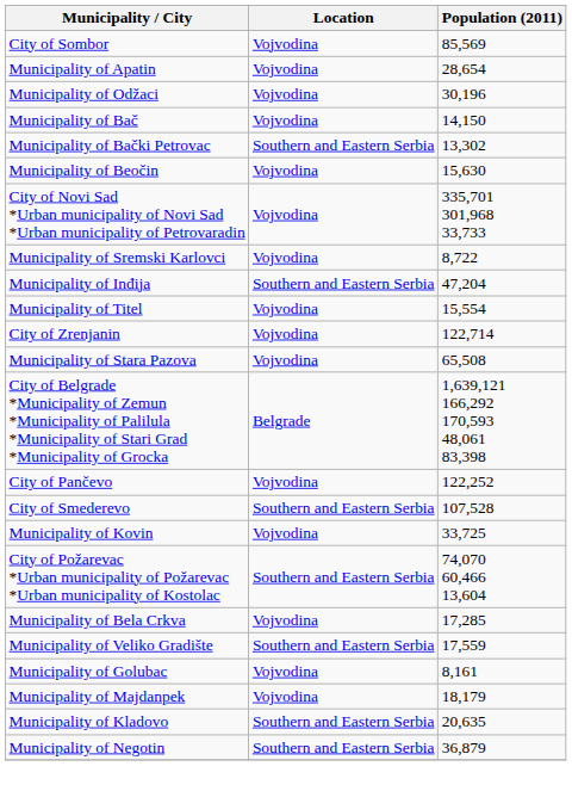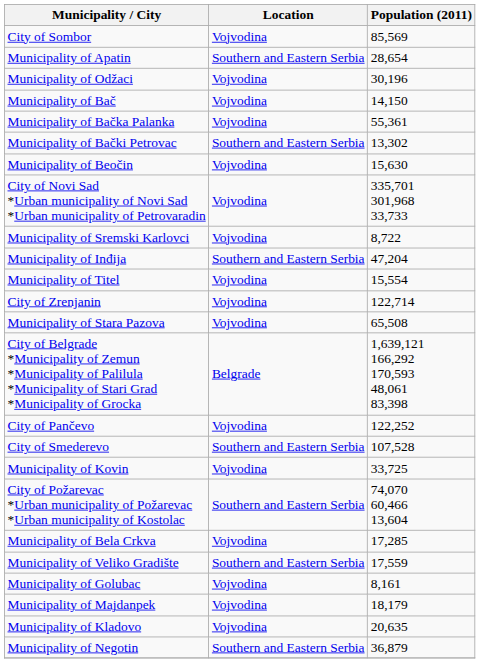 <table class="wikitable">
 <tr>
 <th>Municipality / City</th>
 <th>Location</th>
 <th>Population (2011)</th>
 </tr>
 <tr>
 <td><a href='#'>City of Sombor</a></td>
 <td><a href='#'>Vojvodina</a></td>
 <td>85,569</td>
 </tr>
 <tr>
 <td><a href='#'>Municipality of Apatin</a></td>
-<td><a href='#'>Vojvodina</a></td>
+<td><a href='#'>Southern and Eastern Serbia</a></td>
 <td>28,654</td>
 </tr>
 <tr>
 <td><a href='#'>Municipality of Odžaci</a></td>
 <td><a href='#'>Vojvodina</a></td>
 <td>30,196</td>
 </tr>
 <tr>
 <td><a href='#'>Municipality of Bač</a></td>
 <td><a href='#'>Vojvodina</a></td>
 <td>14,150</td>
+</tr>
+<tr>
+<td><a href='#'>Municipality of Bačka Palanka</a></td>
+<td><a href='#'>Vojvodina</a></td>
+<td>55,361</td>
 </tr>
 <tr>
 <td><a href='#'>Municipality of Bački Petrovac</a></td>
 <td><a href='#'>Southern and Eastern Serbia</a></td>
 <td>13,302</td>
 </tr>
 <tr>
 <td><a href='#'>Municipality of Beočin</a></td>
 <td><a href='#'>Vojvodina</a></td>
 <td>15,630</td>
 </tr>
 <tr>
 <td><a href='#'>City of Novi Sad</a><br>*<a href='#'>Urban municipality of Novi Sad</a><br>*<a href='#'>Urban municipality of Petrovaradin</a></td>
 <td><a href='#'>Vojvodina</a></td>
 <td>335,701<br>301,968<br>33,733</td>
 </tr>
 <tr>
 <td><a href='#'>Municipality of Sremski Karlovci</a></td>
 <td><a href='#'>Vojvodina</a></td>
 <td>8,722</td>
 </tr>
 <tr>
 <td><a href='#'>Municipality of Inđija</a></td>
 <td><a href='#'>Southern and Eastern Serbia</a></td>
 <td>47,204</td>
 </tr>
 <tr>
 <td><a href='#'>Municipality of Titel</a></td>
 <td><a href='#'>Vojvodina</a></td>
 <td>15,554</td>
 </tr>
 <tr>
 <td><a href='#'>City of Zrenjanin</a></td>
 <td><a href='#'>Vojvodina</a></td>
 <td>122,714</td>
 </tr>
 <tr>
 <td><a href='#'>Municipality of Stara Pazova</a></td>
 <td><a href='#'>Vojvodina</a></td>
 <td>65,508</td>
 </tr>
 <tr>
 <td><a href='#'>City of Belgrade</a><br>*<a href='#'>Municipality of Zemun</a><br>*<a href='#'>Municipality of Palilula</a><br>*<a href='#'>Municipality of Stari Grad</a><br>*<a href='#'>Municipality of Grocka</a></td>
 <td><a href='#'>Belgrade</a></td>
 <td>1,639,121<br>166,292<br>170,593<br>48,061<br>83,398</td>
 </tr>
 <tr>
 <td><a href='#'>City of Pančevo</a></td>
 <td><a href='#'>Vojvodina</a></td>
 <td>122,252</td>
 </tr>
 <tr>
 <td><a href='#'>City of Smederevo</a></td>
 <td><a href='#'>Southern and Eastern Serbia</a></td>
 <td>107,528</td>
 </tr>
 <tr>
 <td><a href='#'>Municipality of Kovin</a></td>
 <td><a href='#'>Vojvodina</a></td>
 <td>33,725</td>
 </tr>
 <tr>
 <td><a href='#'>City of Požarevac</a><br>*<a href='#'>Urban municipality of Požarevac</a><br>*<a href='#'>Urban municipality of Kostolac</a></td>
 <td><a href='#'>Southern and Eastern Serbia</a></td>
 <td>74,070<br>60,466<br>13,604</td>
 </tr>
 <tr>
 <td><a href='#'>Municipality of Bela Crkva</a></td>
 <td><a href='#'>Vojvodina</a></td>
 <td>17,285</td>
 </tr>
 <tr>
 <td><a href='#'>Municipality of Veliko Gradište</a></td>
 <td><a href='#'>Southern and Eastern Serbia</a></td>
 <td>17,559</td>
 </tr>
 <tr>
 <td><a href='#'>Municipality of Golubac</a></td>
 <td><a href='#'>Vojvodina</a></td>
 <td>8,161</td>
 </tr>
 <tr>
 <td><a href='#'>Municipality of Majdanpek</a></td>
 <td><a href='#'>Vojvodina</a></td>
 <td>18,179</td>
 </tr>
 <tr>
 <td><a href='#'>Municipality of Kladovo</a></td>
-<td><a href='#'>Southern and Eastern Serbia</a></td>
+<td><a href='#'>Vojvodina</a></td>
 <td>20,635</td>
 </tr>
 <tr>
 <td><a href='#'>Municipality of Negotin</a></td>
 <td><a href='#'>Southern and Eastern Serbia</a></td>
 <td>36,879</td>
 </tr>
 <tr>
 </tr>
 </table>
